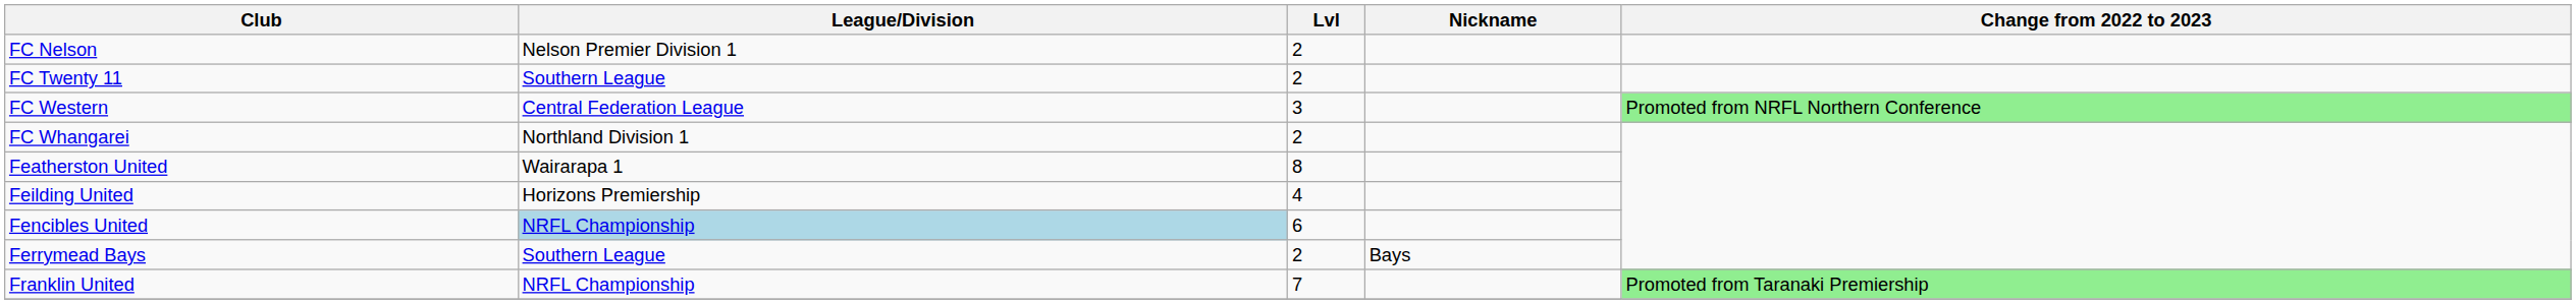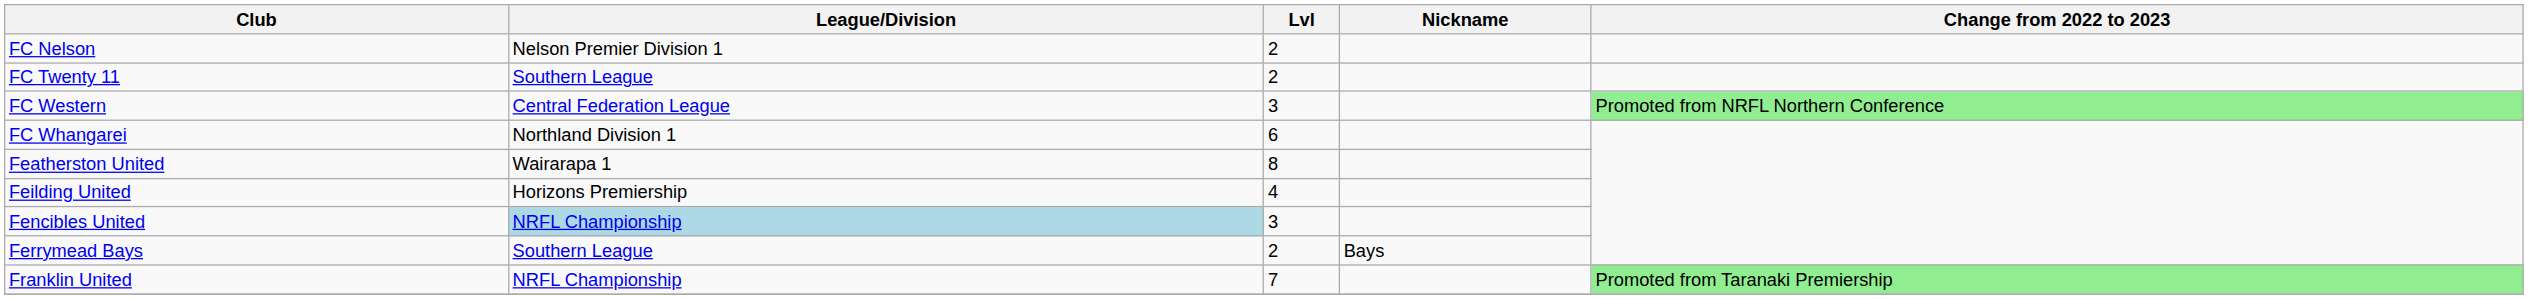 <table class="wikitable sortable" width=100% style="font-size:90%">
 <tr>
 <th width=20%>Club</th>
 <th width=30%>League/Division</th>
 <th width=3%>Lvl</th>
 <th width=10%>Nickname</th>
 <th width=37%>Change from 2022 to 2023</th>
 </tr>
 <tr>
 <td><a href='#'>FC Nelson</a></td>
 <td>Nelson Premier Division 1</td>
 <td>2</td>
 <td></td>
 <td></td>
 </tr>
 <tr>
 <td><a href='#'>FC Twenty 11</a></td>
 <td><a href='#'>Southern League</a></td>
 <td>2</td>
 <td></td>
 </tr>
 <tr>
 <td><a href='#'>FC Western</a></td>
 <td><a href='#'>Central Federation League</a></td>
 <td>3</td>
 <td></td>
 <td style="background:lightgreen">Promoted from NRFL Northern Conference</td>
 </tr>
 <tr>
 <td><a href='#'>FC Whangarei</a></td>
 <td>Northland Division 1</td>
-<td>2</td>
+<td>6</td>
 <td></td>
 </tr>
 <tr>
 <td><a href='#'>Featherston United</a></td>
 <td>Wairarapa 1</td>
 <td>8</td>
 <td></td>
 </tr>
 <tr>
 <td><a href='#'>Feilding United</a></td>
 <td>Horizons Premiership</td>
 <td>4</td>
 <td></td>
 </tr>
 <tr>
 <td><a href='#'>Fencibles United</a></td>
 <td style="background: lightblue;"><a href='#'>NRFL Championship</a></td>
-<td>6</td>
+<td>3</td>
 <td></td>
 </tr>
 <tr>
 <td><a href='#'>Ferrymead Bays</a></td>
 <td><a href='#'>Southern League</a></td>
 <td>2</td>
 <td>Bays</td>
 </tr>
 <tr>
 <td><a href='#'>Franklin United</a></td>
 <td><a href='#'>NRFL Championship</a></td>
 <td>7</td>
 <td></td>
 <td style="background:lightgreen">Promoted from Taranaki Premiership</td>
 </tr>
 <tr>
 </tr>
 </table>
